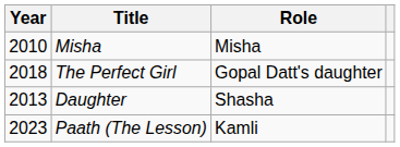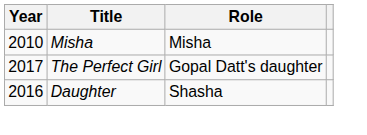 <table class="wikitable">
 <tr>
 <th scope="col">Year</th>
 <th scope="col">Title</th>
 <th scope="col">Role</th>
 <th scope="col" class="unsortable"></th>
 </tr>
 <tr>
 <td>2010</td>
 <td><em>Misha</em></td>
 <td>Misha</td>
 <td></td>
 </tr>
 <tr>
-<td>2018</td>
+<td>2017</td>
 <td><em>The Perfect Girl</em></td>
 <td>Gopal Datt's daughter</td>
 <td align="center"></td>
 </tr>
 <tr>
-<td>2013</td>
+<td>2016</td>
 <td><em>Daughter</em></td>
 <td>Shasha</td>
 <td></td>
 </tr>
-<tr>
-<td>2023</td>
-<td><em>Paath (The Lesson)</em></td>
-<td>Kamli</td>
-<td align="center"></td>
-</tr>
 </table>
